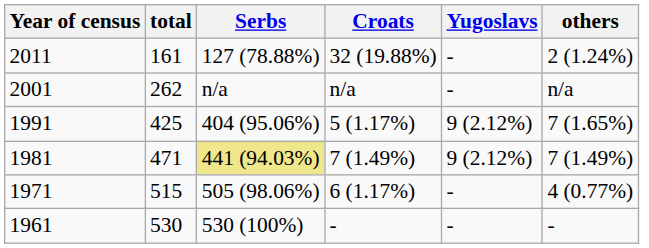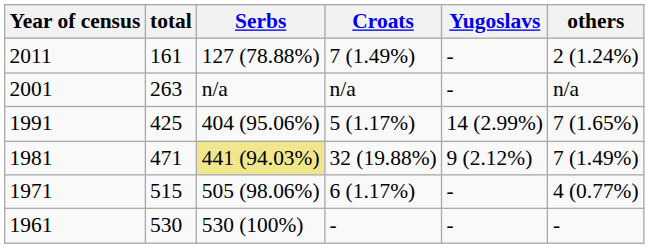 <table class="wikitable">
 <tr>
 <th>Year of census</th>
 <th>total</th>
 <th><a href='#'>Serbs</a></th>
 <th><a href='#'>Croats</a></th>
 <th><a href='#'>Yugoslavs</a></th>
 <th>others</th>
 </tr>
 <tr>
 <td>2011</td>
 <td>161</td>
 <td>127 (78.88%)</td>
-<td>32 (19.88%)</td>
+<td>7 (1.49%)</td>
 <td>-</td>
 <td>2 (1.24%)</td>
 </tr>
 <tr>
 <td>2001</td>
-<td>262</td>
+<td>263</td>
 <td>n/a</td>
 <td>n/a</td>
 <td>-</td>
 <td>n/a</td>
 </tr>
 <tr>
 <td>1991</td>
 <td>425</td>
 <td>404 (95.06%)</td>
 <td>5 (1.17%)</td>
-<td>9 (2.12%)</td>
+<td>14 (2.99%)</td>
 <td>7 (1.65%)</td>
 </tr>
 <tr>
 <td>1981</td>
 <td>471</td>
 <td style="background: khaki;">441 (94.03%)</td>
-<td>7 (1.49%)</td>
+<td>32 (19.88%)</td>
 <td>9 (2.12%)</td>
 <td>7 (1.49%)</td>
 </tr>
 <tr>
 <td>1971</td>
 <td>515</td>
 <td>505 (98.06%)</td>
 <td>6 (1.17%)</td>
 <td>-</td>
 <td>4 (0.77%)</td>
 </tr>
 <tr>
 <td>1961</td>
 <td>530</td>
 <td>530 (100%)</td>
 <td>-</td>
 <td>-</td>
 <td>-</td>
 </tr>
 </table>
